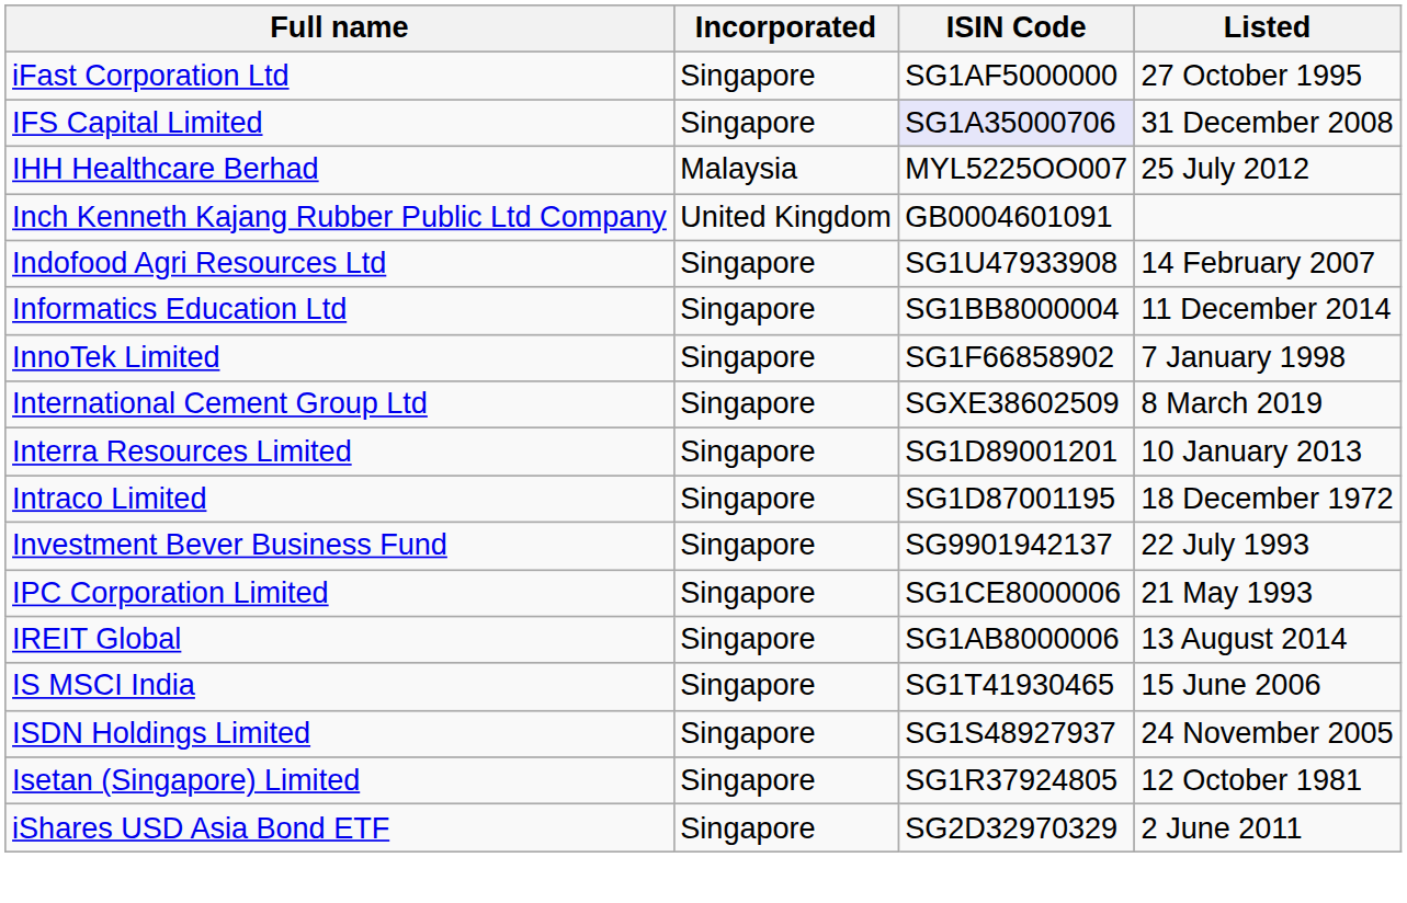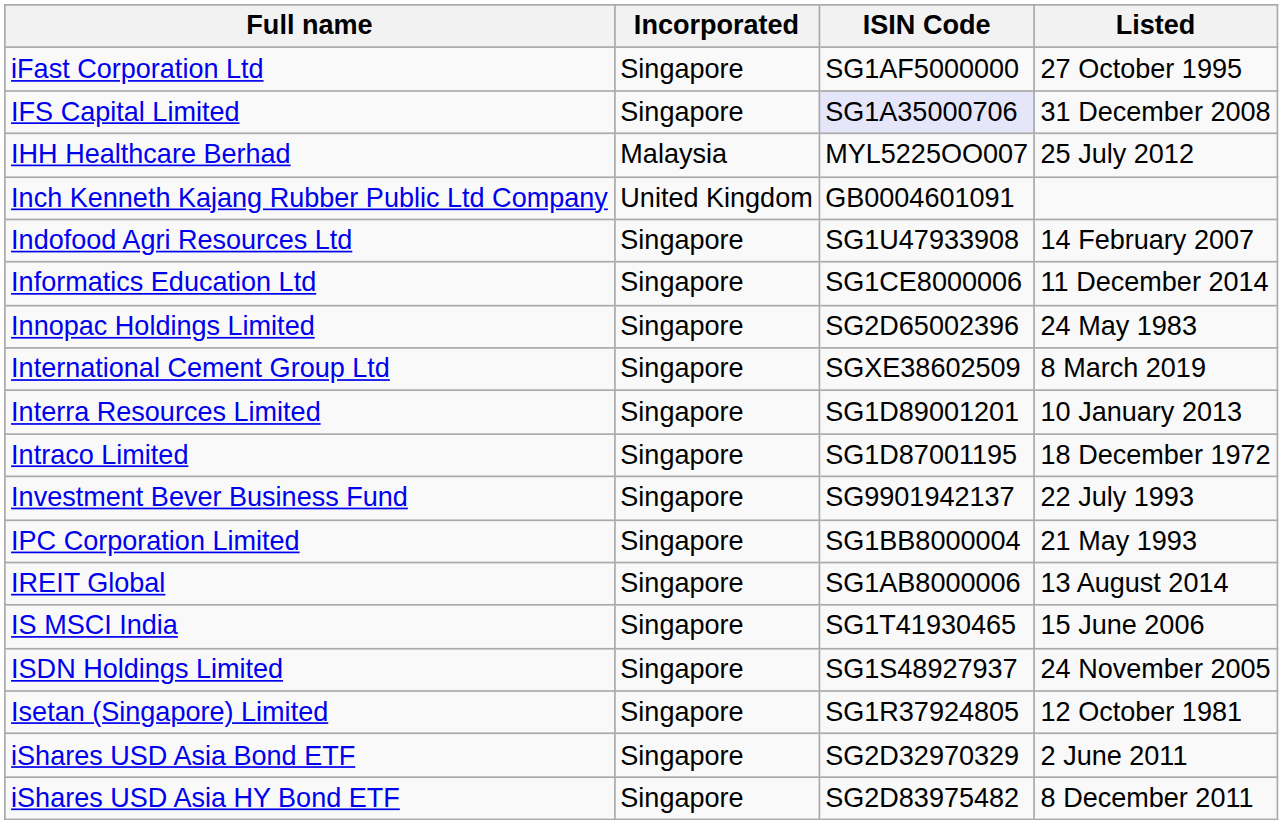 <table class="wikitable">
 <tr>
 <th>Full name</th>
 <th>Incorporated</th>
 <th>ISIN Code</th>
 <th>Listed</th>
 </tr>
 <tr>
 <td><a href='#'>iFast Corporation Ltd</a></td>
 <td>Singapore</td>
 <td>SG1AF5000000</td>
 <td>27 October 1995</td>
 </tr>
 <tr>
 <td><a href='#'>IFS Capital Limited</a></td>
 <td>Singapore</td>
 <td style="background: lavender;">SG1A35000706</td>
 <td>31 December 2008</td>
 </tr>
 <tr>
 <td><a href='#'>IHH Healthcare Berhad</a></td>
 <td>Malaysia</td>
 <td>MYL5225OO007</td>
 <td>25 July 2012</td>
 </tr>
 <tr>
 <td><a href='#'>Inch Kenneth Kajang Rubber Public Ltd Company</a></td>
 <td>United Kingdom</td>
 <td>GB0004601091</td>
 <td></td>
 </tr>
 <tr>
 <td><a href='#'>Indofood Agri Resources Ltd</a></td>
 <td>Singapore</td>
 <td>SG1U47933908</td>
 <td>14 February 2007</td>
 </tr>
 <tr>
 <td><a href='#'>Informatics Education Ltd</a></td>
 <td>Singapore</td>
-<td>SG1BB8000004</td>
+<td>SG1CE8000006</td>
 <td>11 December 2014</td>
 </tr>
 <tr>
-<td><a href='#'>InnoTek Limited</a></td>
+<td><a href='#'>Innopac Holdings Limited</a></td>
 <td>Singapore</td>
-<td>SG1F66858902</td>
-<td>7 January 1998</td>
+<td>SG2D65002396</td>
+<td>24 May 1983</td>
 </tr>
 <tr>
 <td><a href='#'>International Cement Group Ltd</a></td>
 <td>Singapore</td>
 <td>SGXE38602509</td>
 <td>8 March 2019</td>
 </tr>
 <tr>
 <td><a href='#'>Interra Resources Limited</a></td>
 <td>Singapore</td>
 <td>SG1D89001201</td>
 <td>10 January 2013</td>
 </tr>
 <tr>
 <td><a href='#'>Intraco Limited</a></td>
 <td>Singapore</td>
 <td>SG1D87001195</td>
 <td>18 December 1972</td>
 </tr>
 <tr>
 <td><a href='#'>Investment Bever Business Fund</a></td>
 <td>Singapore</td>
 <td>SG9901942137</td>
 <td>22 July 1993</td>
 </tr>
 <tr>
 <td><a href='#'>IPC Corporation Limited</a></td>
 <td>Singapore</td>
-<td>SG1CE8000006</td>
+<td>SG1BB8000004</td>
 <td>21 May 1993</td>
 </tr>
 <tr>
 <td><a href='#'>IREIT Global</a></td>
 <td>Singapore</td>
 <td>SG1AB8000006</td>
 <td>13 August 2014</td>
 </tr>
 <tr>
 <td><a href='#'>IS MSCI India</a></td>
 <td>Singapore</td>
 <td>SG1T41930465</td>
 <td>15 June 2006</td>
 </tr>
 <tr>
 <td><a href='#'>ISDN Holdings Limited</a></td>
 <td>Singapore</td>
 <td>SG1S48927937</td>
 <td>24 November 2005</td>
 </tr>
 <tr>
 <td><a href='#'>Isetan (Singapore) Limited</a></td>
 <td>Singapore</td>
 <td>SG1R37924805</td>
 <td>12 October 1981</td>
 </tr>
 <tr>
 <td><a href='#'>iShares USD Asia Bond ETF</a></td>
 <td>Singapore</td>
 <td>SG2D32970329</td>
 <td>2 June 2011</td>
 </tr>
+<tr>
+<td><a href='#'>iShares USD Asia HY Bond ETF</a></td>
+<td>Singapore</td>
+<td>SG2D83975482</td>
+<td>8 December 2011</td>
+</tr>
 </table>
